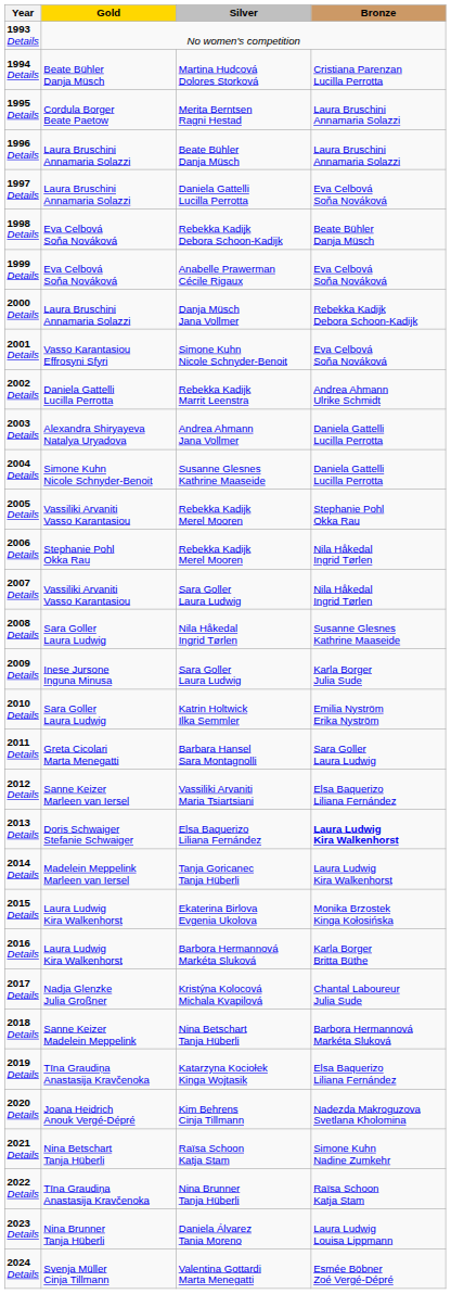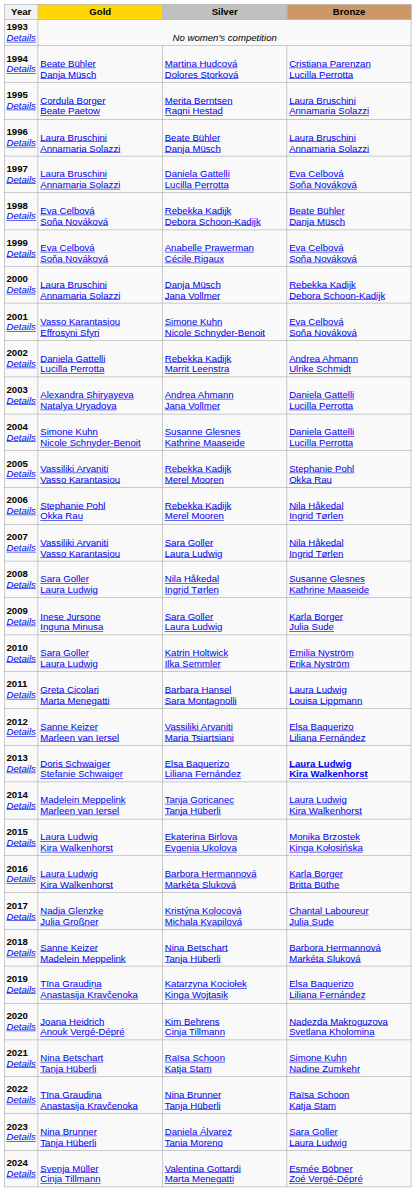 <table class="wikitable">
 <tr>
 <th>Year</th>
 <th scope=col colspan=1 style="width:200px; background: gold;">Gold</th>
 <th scope=col colspan=1 style="width:200px; background: silver;">Silver</th>
 <th scope=col colspan=1 style="width:200px; background: #cc9966;">Bronze</th>
 </tr>
 <tr>
 <td><strong>1993</strong><br><em><a href='#'>Details</a></em></td>
 <td colspan=3 valign="top" align=center><br><em>No women's competition</em><br></td>
 </tr>
 <tr>
 <td><strong>1994</strong><br><em><a href='#'>Details</a></em></td>
 <td><br><a href='#'>Beate Bühler</a><br><a href='#'>Danja Müsch</a></td>
 <td><br><a href='#'>Martina Hudcová</a><br><a href='#'>Dolores Storková</a></td>
 <td><br><a href='#'>Cristiana Parenzan</a><br><a href='#'>Lucilla Perrotta</a></td>
 </tr>
 <tr>
 <td><strong>1995</strong><br><em><a href='#'>Details</a></em></td>
 <td><br><a href='#'>Cordula Borger</a><br><a href='#'>Beate Paetow</a></td>
 <td><br><a href='#'>Merita Berntsen</a><br><a href='#'>Ragni Hestad</a></td>
 <td><br><a href='#'>Laura Bruschini</a><br><a href='#'>Annamaria Solazzi</a></td>
 </tr>
 <tr>
 <td><strong>1996</strong><br><em><a href='#'>Details</a></em></td>
 <td><br><a href='#'>Laura Bruschini</a><br><a href='#'>Annamaria Solazzi</a></td>
 <td><br><a href='#'>Beate Bühler</a><br><a href='#'>Danja Müsch</a></td>
 <td><br><a href='#'>Laura Bruschini</a><br><a href='#'>Annamaria Solazzi</a></td>
 </tr>
 <tr>
 <td><strong>1997</strong><br><em><a href='#'>Details</a></em></td>
 <td><br><a href='#'>Laura Bruschini</a><br><a href='#'>Annamaria Solazzi</a></td>
 <td><br><a href='#'>Daniela Gattelli</a><br><a href='#'>Lucilla Perrotta</a></td>
 <td><br><a href='#'>Eva Celbová</a><br><a href='#'>Soňa Nováková</a></td>
 </tr>
 <tr>
 <td><strong>1998</strong><br><em><a href='#'>Details</a></em></td>
 <td><br><a href='#'>Eva Celbová</a><br><a href='#'>Soňa Nováková</a></td>
 <td><br><a href='#'>Rebekka Kadijk</a><br><a href='#'>Debora Schoon-Kadijk</a></td>
 <td><br><a href='#'>Beate Bühler</a><br><a href='#'>Danja Müsch</a></td>
 </tr>
 <tr>
 <td><strong>1999</strong><br><em><a href='#'>Details</a></em></td>
 <td><br><a href='#'>Eva Celbová</a><br><a href='#'>Soňa Nováková</a></td>
 <td><br><a href='#'>Anabelle Prawerman</a><br><a href='#'>Cécile Rigaux</a></td>
 <td><br><a href='#'>Eva Celbová</a><br><a href='#'>Soňa Nováková</a></td>
 </tr>
 <tr>
 <td><strong>2000</strong><br><em><a href='#'>Details</a></em></td>
 <td><br><a href='#'>Laura Bruschini</a><br><a href='#'>Annamaria Solazzi</a></td>
 <td><br><a href='#'>Danja Müsch</a><br><a href='#'>Jana Vollmer</a></td>
 <td><br><a href='#'>Rebekka Kadijk</a><br><a href='#'>Debora Schoon-Kadijk</a></td>
 </tr>
 <tr>
 <td><strong>2001</strong><br><em><a href='#'>Details</a></em></td>
 <td><br><a href='#'>Vasso Karantasiou</a><br><a href='#'>Effrosyni Sfyri</a></td>
 <td><br><a href='#'>Simone Kuhn</a><br><a href='#'>Nicole Schnyder-Benoit</a></td>
 <td><br><a href='#'>Eva Celbová</a><br><a href='#'>Soňa Nováková</a></td>
 </tr>
 <tr>
 <td><strong>2002</strong><br><em><a href='#'>Details</a></em></td>
 <td><br><a href='#'>Daniela Gattelli</a><br><a href='#'>Lucilla Perrotta</a></td>
 <td><br><a href='#'>Rebekka Kadijk</a><br><a href='#'>Marrit Leenstra</a></td>
 <td><br><a href='#'>Andrea Ahmann</a><br><a href='#'>Ulrike Schmidt</a></td>
 </tr>
 <tr>
 <td><strong>2003</strong><br><em><a href='#'>Details</a></em></td>
 <td><br><a href='#'>Alexandra Shiryayeva</a><br><a href='#'>Natalya Uryadova</a></td>
 <td><br><a href='#'>Andrea Ahmann</a><br><a href='#'>Jana Vollmer</a></td>
 <td><br><a href='#'>Daniela Gattelli</a><br><a href='#'>Lucilla Perrotta</a></td>
 </tr>
 <tr>
 <td><strong>2004</strong><br><em><a href='#'>Details</a></em></td>
 <td><br><a href='#'>Simone Kuhn</a><br><a href='#'>Nicole Schnyder-Benoit</a></td>
 <td><br><a href='#'>Susanne Glesnes</a><br><a href='#'>Kathrine Maaseide</a></td>
 <td><br><a href='#'>Daniela Gattelli</a><br><a href='#'>Lucilla Perrotta</a></td>
 </tr>
 <tr>
 <td><strong>2005</strong><br><em><a href='#'>Details</a></em></td>
 <td><br><a href='#'>Vassiliki Arvaniti</a><br><a href='#'>Vasso Karantasiou</a></td>
 <td><br><a href='#'>Rebekka Kadijk</a><br><a href='#'>Merel Mooren</a></td>
 <td><br><a href='#'>Stephanie Pohl</a><br><a href='#'>Okka Rau</a></td>
 </tr>
 <tr>
 <td><strong>2006</strong><br><em><a href='#'>Details</a></em></td>
 <td><br><a href='#'>Stephanie Pohl</a><br><a href='#'>Okka Rau</a></td>
 <td><br><a href='#'>Rebekka Kadijk</a><br><a href='#'>Merel Mooren</a></td>
 <td><br><a href='#'>Nila Håkedal</a><br><a href='#'>Ingrid Tørlen</a></td>
 </tr>
 <tr>
 <td><strong>2007</strong><br><em><a href='#'>Details</a></em></td>
 <td><br><a href='#'>Vassiliki Arvaniti</a><br><a href='#'>Vasso Karantasiou</a></td>
 <td><br><a href='#'>Sara Goller</a><br><a href='#'>Laura Ludwig</a></td>
 <td><br><a href='#'>Nila Håkedal</a><br><a href='#'>Ingrid Tørlen</a></td>
 </tr>
 <tr>
 <td><strong>2008</strong><br><em><a href='#'>Details</a></em></td>
 <td><br><a href='#'>Sara Goller</a><br><a href='#'>Laura Ludwig</a></td>
 <td><br><a href='#'>Nila Håkedal</a><br><a href='#'>Ingrid Tørlen</a></td>
 <td><br><a href='#'>Susanne Glesnes</a><br><a href='#'>Kathrine Maaseide</a></td>
 </tr>
 <tr>
 <td><strong>2009</strong><br><em><a href='#'>Details</a></em></td>
 <td><br><a href='#'>Inese Jursone</a><br><a href='#'>Inguna Minusa</a></td>
 <td><br><a href='#'>Sara Goller</a><br><a href='#'>Laura Ludwig</a></td>
 <td><br><a href='#'>Karla Borger</a><br><a href='#'>Julia Sude</a></td>
 </tr>
 <tr>
 <td><strong>2010</strong><br><em><a href='#'>Details</a></em></td>
 <td><br><a href='#'>Sara Goller</a><br><a href='#'>Laura Ludwig</a></td>
 <td><br><a href='#'>Katrin Holtwick</a><br><a href='#'>Ilka Semmler</a></td>
 <td><br><a href='#'>Emilia Nyström</a><br><a href='#'>Erika Nyström</a></td>
 </tr>
 <tr>
 <td><strong>2011</strong><br><em><a href='#'>Details</a></em></td>
 <td><br><a href='#'>Greta Cicolari</a><br><a href='#'>Marta Menegatti</a></td>
 <td><br><a href='#'>Barbara Hansel</a><br><a href='#'>Sara Montagnolli</a></td>
-<td><br><a href='#'>Sara Goller</a><br><a href='#'>Laura Ludwig</a></td>
+<td><br><a href='#'>Laura Ludwig</a><br><a href='#'>Louisa Lippmann</a></td>
 </tr>
 <tr>
 <td><strong>2012</strong><br><em><a href='#'>Details</a></em></td>
 <td><br><a href='#'>Sanne Keizer</a><br><a href='#'>Marleen van Iersel</a></td>
 <td><br><a href='#'>Vassiliki Arvaniti</a><br><a href='#'>Maria Tsiartsiani</a></td>
 <td><br><a href='#'>Elsa Baquerizo</a><br><a href='#'>Liliana Fernández</a></td>
 </tr>
 <tr>
 <td><strong>2013</strong><br><em><a href='#'>Details</a></em></td>
 <td><br><a href='#'>Doris Schwaiger</a><br><a href='#'>Stefanie Schwaiger</a></td>
 <td><br><a href='#'>Elsa Baquerizo</a><br><a href='#'>Liliana Fernández</a></td>
 <td><strong><br><a href='#'>Laura Ludwig</a><br><a href='#'>Kira Walkenhorst</a></strong></td>
 </tr>
 <tr>
 <td><strong>2014</strong><br><em><a href='#'>Details</a></em></td>
 <td><br><a href='#'>Madelein Meppelink</a><br><a href='#'>Marleen van Iersel</a></td>
 <td><br><a href='#'>Tanja Goricanec</a><br><a href='#'>Tanja Hüberli</a></td>
 <td><br><a href='#'>Laura Ludwig</a><br><a href='#'>Kira Walkenhorst</a></td>
 </tr>
 <tr>
 <td><strong>2015</strong><br><em><a href='#'>Details</a></em></td>
 <td><br><a href='#'>Laura Ludwig</a><br><a href='#'>Kira Walkenhorst</a></td>
 <td><br><a href='#'>Ekaterina Birlova</a><br><a href='#'>Evgenia Ukolova</a></td>
 <td><br><a href='#'>Monika Brzostek</a><br><a href='#'>Kinga Kołosińska</a></td>
 </tr>
 <tr>
 <td><strong>2016</strong><br><em><a href='#'>Details</a></em></td>
 <td><br><a href='#'>Laura Ludwig</a><br><a href='#'>Kira Walkenhorst</a></td>
 <td><br><a href='#'>Barbora Hermannová</a><br><a href='#'>Markéta Sluková</a></td>
 <td><br><a href='#'>Karla Borger</a><br><a href='#'>Britta Büthe</a></td>
 </tr>
 <tr>
 <td><strong>2017</strong><br><em><a href='#'>Details</a></em></td>
 <td><br><a href='#'>Nadja Glenzke</a><br><a href='#'>Julia Großner</a></td>
 <td><br><a href='#'>Kristýna Kolocová</a><br><a href='#'>Michala Kvapilová</a></td>
 <td><br><a href='#'>Chantal Laboureur</a><br><a href='#'>Julia Sude</a></td>
 </tr>
 <tr>
 <td><strong>2018</strong><br><em><a href='#'>Details</a></em></td>
 <td><br><a href='#'>Sanne Keizer</a><br><a href='#'>Madelein Meppelink</a></td>
 <td><br><a href='#'>Nina Betschart</a><br><a href='#'>Tanja Hüberli</a></td>
 <td><br><a href='#'>Barbora Hermannová</a><br><a href='#'>Markéta Sluková</a></td>
 </tr>
 <tr>
 <td><strong>2019</strong><br><em><a href='#'>Details</a></em></td>
 <td><br><a href='#'>Tīna Graudiņa</a><br><a href='#'>Anastasija Kravčenoka</a></td>
 <td><br><a href='#'>Katarzyna Kociołek</a><br><a href='#'>Kinga Wojtasik</a></td>
 <td><br><a href='#'>Elsa Baquerizo</a><br><a href='#'>Liliana Fernández</a></td>
 </tr>
 <tr>
 <td><strong>2020</strong><br><em><a href='#'>Details</a></em></td>
 <td><br><a href='#'>Joana Heidrich</a><br><a href='#'>Anouk Vergé-Dépré</a></td>
 <td><br><a href='#'>Kim Behrens</a><br><a href='#'>Cinja Tillmann</a></td>
 <td><br><a href='#'>Nadezda Makroguzova</a><br><a href='#'>Svetlana Kholomina</a></td>
 </tr>
 <tr>
 <td><strong>2021</strong><br><em><a href='#'>Details</a></em></td>
 <td><br><a href='#'>Nina Betschart</a><br><a href='#'>Tanja Hüberli</a></td>
 <td><br><a href='#'>Raïsa Schoon</a><br><a href='#'>Katja Stam</a></td>
 <td><br><a href='#'>Simone Kuhn</a><br><a href='#'>Nadine Zumkehr</a></td>
 </tr>
 <tr>
 <td><strong>2022</strong><br><em><a href='#'>Details</a></em></td>
 <td><br><a href='#'>Tīna Graudiņa</a><br><a href='#'>Anastasija Kravčenoka</a></td>
 <td><br><a href='#'>Nina Brunner</a><br><a href='#'>Tanja Hüberli</a></td>
 <td><br><a href='#'>Raïsa Schoon</a><br><a href='#'>Katja Stam</a></td>
 </tr>
 <tr>
 <td><strong>2023</strong><br><em><a href='#'>Details</a></em></td>
 <td><br><a href='#'>Nina Brunner</a><br><a href='#'>Tanja Hüberli</a></td>
 <td><br><a href='#'>Daniela Álvarez</a><br><a href='#'>Tania Moreno</a></td>
-<td><br><a href='#'>Laura Ludwig</a><br><a href='#'>Louisa Lippmann</a></td>
+<td><br><a href='#'>Sara Goller</a><br><a href='#'>Laura Ludwig</a></td>
 </tr>
 <tr>
 <td><strong>2024</strong><br><em><a href='#'>Details</a></em></td>
 <td><br><a href='#'>Svenja Müller</a><br><a href='#'>Cinja Tillmann</a></td>
 <td><br><a href='#'>Valentina Gottardi</a><br><a href='#'>Marta Menegatti</a></td>
 <td><br><a href='#'>Esmée Böbner</a><br><a href='#'>Zoé Vergé-Dépré</a></td>
 </tr>
 </table>
